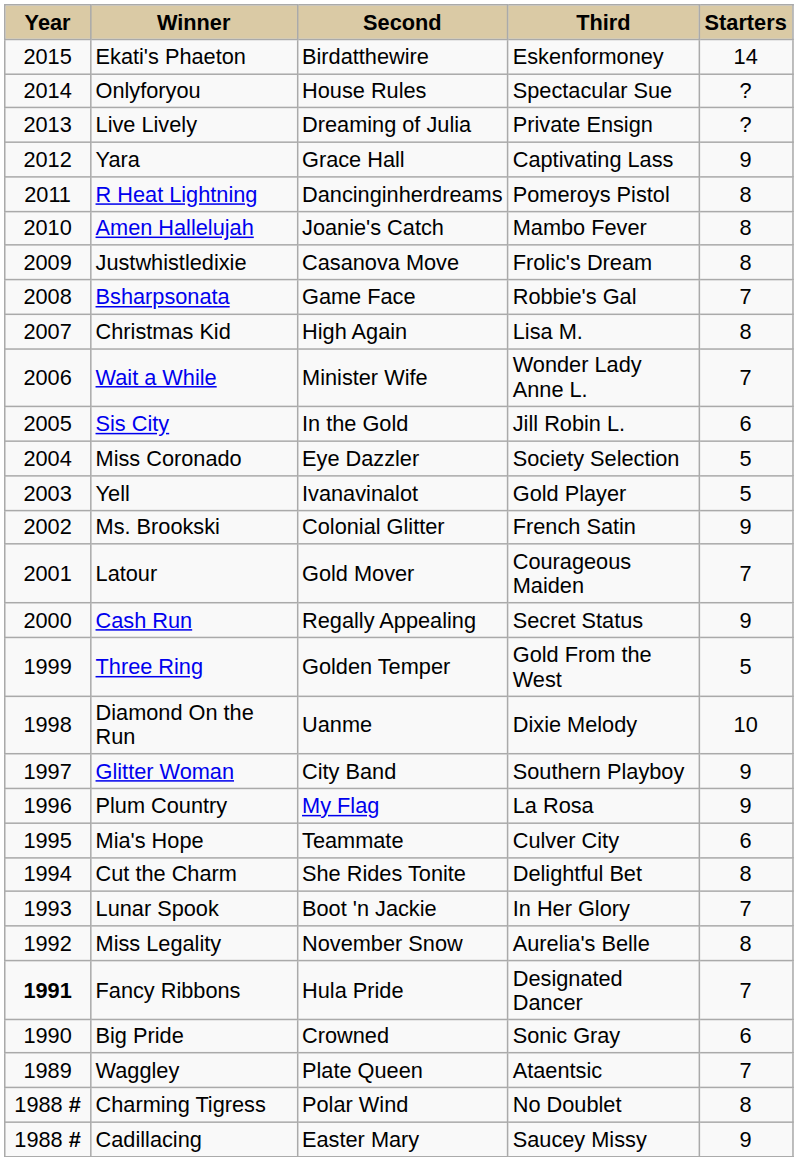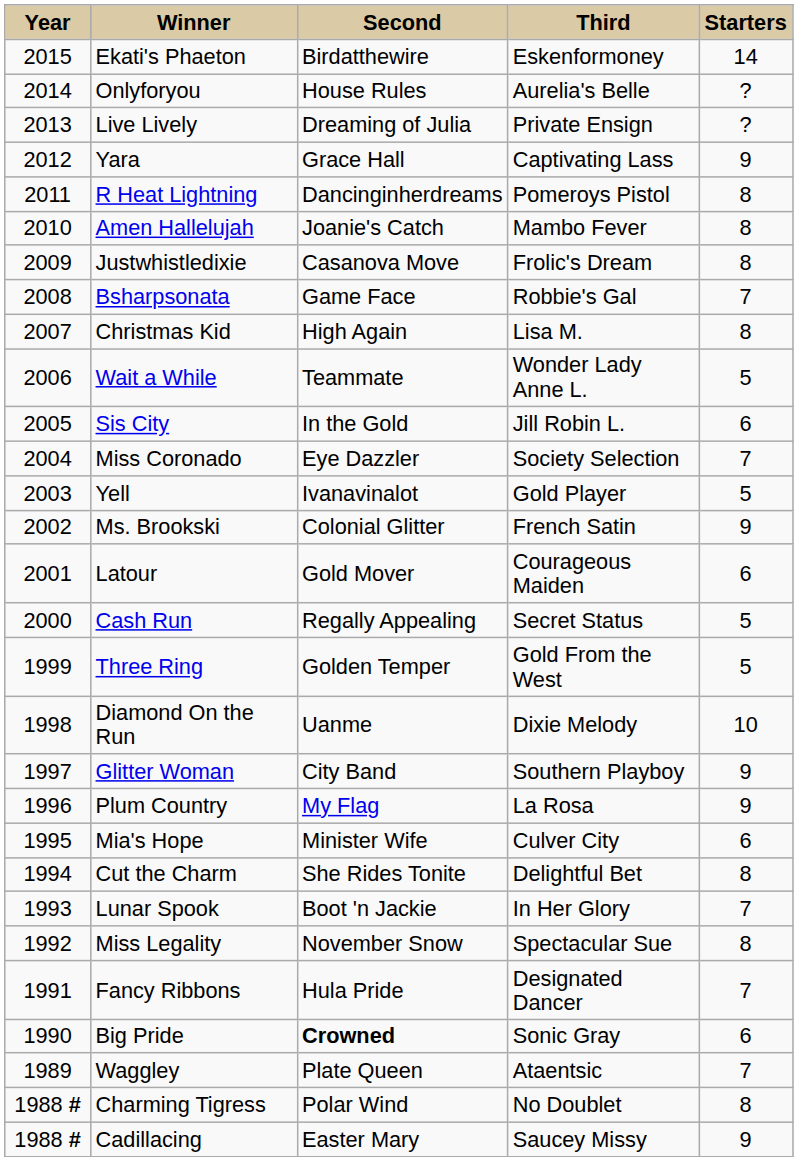 <table class = "wikitable sortable" | border="1" cellpadding="0" style="border-collapse: collapse; font-size:90%">
 <tr bgcolor="#DACAA5" align="center">
 <td width="50px"><strong>Year</strong> <br></td>
 <td width="130px"><strong>Winner</strong> <br></td>
 <td width="125px"><strong>Second</strong> <br></td>
 <td width="120px"><strong>Third</strong> <br></td>
 <td width="55px"><strong>Starters</strong></td>
 </tr>
 <tr>
 <td align=center>2015</td>
 <td>Ekati's Phaeton</td>
 <td>Birdatthewire</td>
 <td>Eskenformoney</td>
 <td align=center>14</td>
 </tr>
 <tr>
 <td align=center>2014</td>
 <td>Onlyforyou</td>
 <td>House Rules</td>
-<td>Spectacular Sue</td>
+<td>Aurelia's Belle</td>
 <td align=center>?</td>
 </tr>
 <tr>
 <td align=center>2013</td>
 <td>Live Lively</td>
 <td>Dreaming of Julia</td>
 <td>Private Ensign</td>
 <td align=center>?</td>
 </tr>
 <tr>
 <td align=center>2012</td>
 <td>Yara</td>
 <td>Grace Hall</td>
 <td>Captivating Lass</td>
 <td align=center>9</td>
 </tr>
 <tr>
 <td align=center>2011</td>
 <td><a href='#'>R Heat Lightning</a></td>
 <td>Dancinginherdreams</td>
 <td>Pomeroys Pistol</td>
 <td align=center>8</td>
 </tr>
 <tr>
 <td align=center>2010</td>
 <td><a href='#'>Amen Hallelujah</a></td>
 <td>Joanie's Catch</td>
 <td>Mambo Fever</td>
 <td align=center>8</td>
 </tr>
 <tr>
 <td align=center>2009</td>
 <td>Justwhistledixie</td>
 <td>Casanova Move</td>
 <td>Frolic's Dream</td>
 <td align=center>8</td>
 </tr>
 <tr>
 <td align=center>2008</td>
 <td><a href='#'>Bsharpsonata</a></td>
 <td>Game Face</td>
 <td>Robbie's Gal</td>
 <td align=center>7</td>
 </tr>
 <tr>
 <td align=center>2007</td>
 <td>Christmas Kid</td>
 <td>High Again</td>
 <td>Lisa M.</td>
 <td align=center>8</td>
 </tr>
 <tr>
 <td align=center>2006</td>
 <td><a href='#'>Wait a While</a></td>
-<td>Minister Wife</td>
+<td>Teammate</td>
 <td>Wonder Lady Anne L.</td>
-<td align=center>7</td>
+<td align=center>5</td>
 </tr>
 <tr>
 <td align=center>2005</td>
 <td><a href='#'>Sis City</a></td>
 <td>In the Gold</td>
 <td>Jill Robin L.</td>
 <td align=center>6</td>
 </tr>
 <tr>
 <td align=center>2004</td>
 <td>Miss Coronado</td>
 <td>Eye Dazzler</td>
 <td>Society Selection</td>
-<td align=center>5</td>
+<td align=center>7</td>
 </tr>
 <tr>
 <td align=center>2003</td>
 <td>Yell</td>
 <td>Ivanavinalot</td>
 <td>Gold Player</td>
 <td align=center>5</td>
 </tr>
 <tr>
 <td align=center>2002</td>
 <td>Ms. Brookski</td>
 <td>Colonial Glitter</td>
 <td>French Satin</td>
 <td align=center>9</td>
 </tr>
 <tr>
 <td align=center>2001</td>
 <td>Latour</td>
 <td>Gold Mover</td>
 <td>Courageous Maiden</td>
-<td align=center>7</td>
+<td align=center>6</td>
 </tr>
 <tr>
 <td align=center>2000</td>
 <td><a href='#'>Cash Run</a></td>
 <td>Regally Appealing</td>
 <td>Secret Status</td>
-<td align=center>9</td>
+<td align=center>5</td>
 </tr>
 <tr>
 <td align=center>1999</td>
 <td><a href='#'>Three Ring</a></td>
 <td>Golden Temper</td>
 <td>Gold From the West</td>
 <td align=center>5</td>
 </tr>
 <tr>
 <td align=center>1998</td>
 <td>Diamond On the Run</td>
 <td>Uanme</td>
 <td>Dixie Melody</td>
 <td align=center>10</td>
 </tr>
 <tr>
 <td align=center>1997</td>
 <td><a href='#'>Glitter Woman</a></td>
 <td>City Band</td>
 <td>Southern Playboy</td>
 <td align=center>9</td>
 </tr>
 <tr>
 <td align=center>1996</td>
 <td>Plum Country</td>
 <td><a href='#'>My Flag</a></td>
 <td>La Rosa</td>
 <td align=center>9</td>
 </tr>
 <tr>
 <td align=center>1995</td>
 <td>Mia's Hope</td>
-<td>Teammate</td>
+<td>Minister Wife</td>
 <td>Culver City</td>
 <td align=center>6</td>
 </tr>
 <tr>
 <td align=center>1994</td>
 <td>Cut the Charm</td>
 <td>She Rides Tonite</td>
 <td>Delightful Bet</td>
 <td align=center>8</td>
 </tr>
 <tr>
 <td align=center>1993</td>
 <td>Lunar Spook</td>
 <td>Boot 'n Jackie</td>
 <td>In Her Glory</td>
 <td align=center>7</td>
 </tr>
 <tr>
 <td align=center>1992</td>
 <td>Miss Legality</td>
 <td>November Snow</td>
-<td>Aurelia's Belle</td>
+<td>Spectacular Sue</td>
 <td align=center>8</td>
 </tr>
 <tr>
-<td align=center><strong>1991</strong></td>
+<td align=center>1991</td>
 <td>Fancy Ribbons</td>
 <td>Hula Pride</td>
 <td>Designated Dancer</td>
 <td align=center>7</td>
 </tr>
 <tr>
 <td align=center>1990</td>
 <td>Big Pride</td>
-<td>Crowned</td>
+<td><strong>Crowned</strong></td>
 <td>Sonic Gray</td>
 <td align=center>6</td>
 </tr>
 <tr>
 <td align=center>1989</td>
 <td>Waggley</td>
 <td>Plate Queen</td>
 <td>Ataentsic</td>
 <td align=center>7</td>
 </tr>
 <tr>
 <td align=center>1988  <strong>#</strong></td>
 <td>Charming Tigress</td>
 <td>Polar Wind</td>
 <td>No Doublet</td>
 <td align=center>8</td>
 </tr>
 <tr>
 <td align=center>1988  <strong>#</strong></td>
 <td>Cadillacing</td>
 <td>Easter Mary</td>
 <td>Saucey Missy</td>
 <td align=center>9</td>
 </tr>
 <tr>
 </tr>
 </table>
